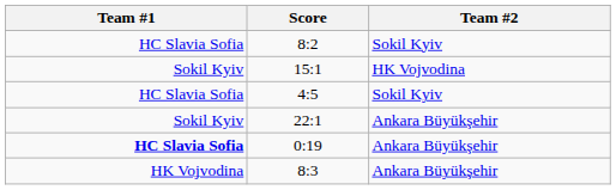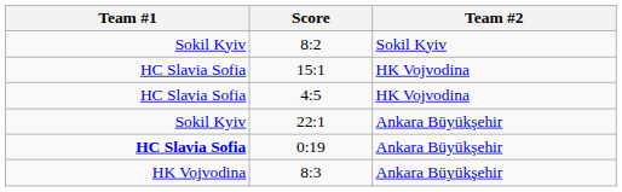 <table class="wikitable" style="text-align: center;">
 <tr>
 <th width=22%>Team #1</th>
 <th width=11%>Score</th>
 <th width=22%>Team #2</th>
 </tr>
 <tr>
-<td style="text-align: right;"><a href='#'>HC Slavia Sofia</a> </td>
+<td style="text-align: right;"><a href='#'>Sokil Kyiv</a> </td>
 <td>8:2</td>
 <td style="text-align: left;"> <a href='#'>Sokil Kyiv</a></td>
 </tr>
 <tr>
-<td style="text-align: right;"><a href='#'>Sokil Kyiv</a> </td>
+<td style="text-align: right;"><a href='#'>HC Slavia Sofia</a> </td>
 <td>15:1</td>
 <td style="text-align: left;"> <a href='#'>HK Vojvodina</a></td>
 </tr>
 <tr>
 <td style="text-align: right;"><a href='#'>HC Slavia Sofia</a> </td>
 <td>4:5</td>
-<td style="text-align: left;"> <a href='#'>Sokil Kyiv</a></td>
+<td style="text-align: left;"> <a href='#'>HK Vojvodina</a></td>
 </tr>
 <tr>
 <td style="text-align: right;"><a href='#'>Sokil Kyiv</a> </td>
 <td>22:1</td>
 <td style="text-align: left;"> <a href='#'>Ankara Büyükşehir</a></td>
 </tr>
 <tr>
 <td style="text-align: right;"><strong><a href='#'>HC Slavia Sofia</a> </strong></td>
 <td>0:19</td>
 <td style="text-align: left;"> <a href='#'>Ankara Büyükşehir</a></td>
 </tr>
 <tr>
 <td style="text-align: right;"><a href='#'>HK Vojvodina</a> </td>
 <td>8:3</td>
 <td style="text-align: left;"> <a href='#'>Ankara Büyükşehir</a></td>
 </tr>
 </table>
